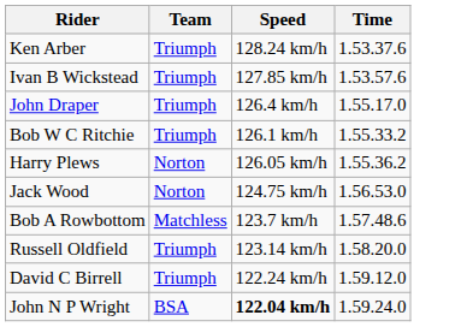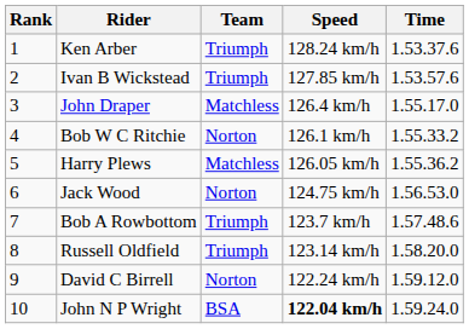 <table class="wikitable">
 <tr style="background:#efefef;">
+<th>Rank</th>
 <th>Rider</th>
 <th>Team</th>
 <th>Speed</th>
 <th>Time</th>
 </tr>
 <tr>
+<td>1</td>
 <td> Ken Arber</td>
 <td><a href='#'>Triumph</a></td>
 <td>128.24 km/h</td>
 <td>1.53.37.6</td>
 </tr>
 <tr>
+<td>2</td>
 <td> Ivan B Wickstead</td>
 <td><a href='#'>Triumph</a></td>
 <td>127.85 km/h</td>
 <td>1.53.57.6</td>
 </tr>
 <tr>
+<td>3</td>
 <td> <a href='#'>John Draper</a></td>
-<td><a href='#'>Triumph</a></td>
+<td><a href='#'>Matchless</a></td>
 <td>126.4 km/h</td>
 <td>1.55.17.0</td>
 </tr>
 <tr>
+<td>4</td>
 <td> Bob W C Ritchie</td>
-<td><a href='#'>Triumph</a></td>
+<td><a href='#'>Norton</a></td>
 <td>126.1 km/h</td>
 <td>1.55.33.2</td>
 </tr>
 <tr>
+<td>5</td>
 <td> Harry Plews</td>
-<td><a href='#'>Norton</a></td>
+<td><a href='#'>Matchless</a></td>
 <td>126.05 km/h</td>
 <td>1.55.36.2</td>
 </tr>
 <tr>
+<td>6</td>
 <td> Jack Wood</td>
 <td><a href='#'>Norton</a></td>
 <td>124.75 km/h</td>
 <td>1.56.53.0</td>
 </tr>
 <tr>
+<td>7</td>
 <td> Bob A Rowbottom</td>
-<td><a href='#'>Matchless</a></td>
+<td><a href='#'>Triumph</a></td>
 <td>123.7 km/h</td>
 <td>1.57.48.6</td>
 </tr>
 <tr>
+<td>8</td>
 <td> Russell Oldfield</td>
 <td><a href='#'>Triumph</a></td>
 <td>123.14 km/h</td>
 <td>1.58.20.0</td>
 </tr>
 <tr>
+<td>9</td>
 <td> David C Birrell</td>
-<td><a href='#'>Triumph</a></td>
+<td><a href='#'>Norton</a></td>
 <td>122.24 km/h</td>
 <td>1.59.12.0</td>
 </tr>
 <tr>
+<td>10</td>
 <td> John N P Wright</td>
 <td><a href='#'>BSA</a></td>
 <td><strong>122.04 km/h</strong></td>
 <td>1.59.24.0</td>
 </tr>
 </table>
